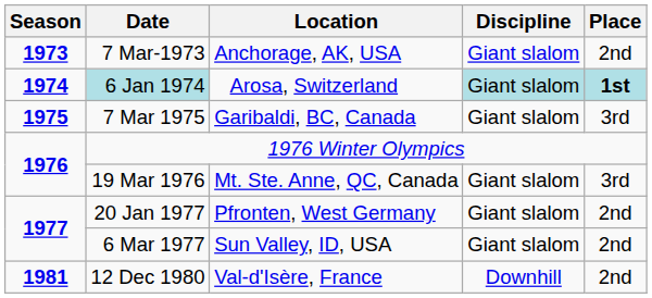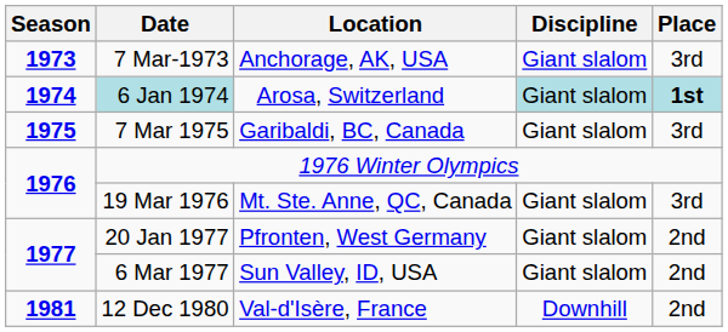 <table class="wikitable" style="text-align:center; font-size:95%;">
 <tr>
 <th>Season</th>
 <th>Date</th>
 <th>Location</th>
 <th>Discipline</th>
 <th>Place</th>
 </tr>
 <tr>
 <td><strong><a href='#'>1973</a></strong></td>
 <td align=right>7 Mar-1973</td>
 <td align=left> <a href='#'>Anchorage</a>, <a href='#'>AK</a>, <a href='#'>USA</a></td>
 <td><a href='#'>Giant slalom</a></td>
-<td>2nd</td>
+<td>3rd</td>
 </tr>
 <tr>
 <td><strong><a href='#'>1974</a></strong></td>
 <td align=right bgcolor="#BOEOE6">6 Jan 1974</td>
 <td align=left>   <a href='#'>Arosa</a>, <a href='#'>Switzerland</a></td>
 <td bgcolor="#BOEOE6">Giant slalom</td>
 <td bgcolor="#BOEOE6"><strong>1st</strong></td>
 </tr>
 <tr>
 <td><strong><a href='#'>1975</a></strong></td>
 <td align=right>7 Mar 1975</td>
 <td align=left> <a href='#'>Garibaldi</a>, <a href='#'>BC</a>, <a href='#'>Canada</a></td>
 <td>Giant slalom</td>
 <td>3rd</td>
 </tr>
 <tr>
 <td rowspan=2><strong><a href='#'>1976</a></strong></td>
 <td colspan=4> <em><a href='#'>1976 Winter Olympics</a></em></td>
 </tr>
 <tr>
 <td align=right>19 Mar 1976</td>
 <td align=left> <a href='#'>Mt. Ste. Anne</a>, <a href='#'>QC</a>, Canada</td>
 <td>Giant slalom</td>
 <td>3rd</td>
 </tr>
 <tr>
 <td rowspan=2><strong><a href='#'>1977</a></strong></td>
 <td align=right>20 Jan 1977</td>
 <td align=left> <a href='#'>Pfronten</a>, <a href='#'>West Germany</a></td>
 <td>Giant slalom</td>
 <td>2nd</td>
 </tr>
 <tr>
 <td align=right>6 Mar 1977</td>
 <td align=left> <a href='#'>Sun Valley</a>, <a href='#'>ID</a>, USA</td>
 <td>Giant slalom</td>
 <td>2nd</td>
 </tr>
 <tr>
 <td><strong><a href='#'>1981</a></strong></td>
 <td align=right>12 Dec 1980</td>
 <td align=left> <a href='#'>Val-d'Isère</a>, <a href='#'>France</a></td>
 <td><a href='#'>Downhill</a></td>
 <td>2nd</td>
 </tr>
 </table>
